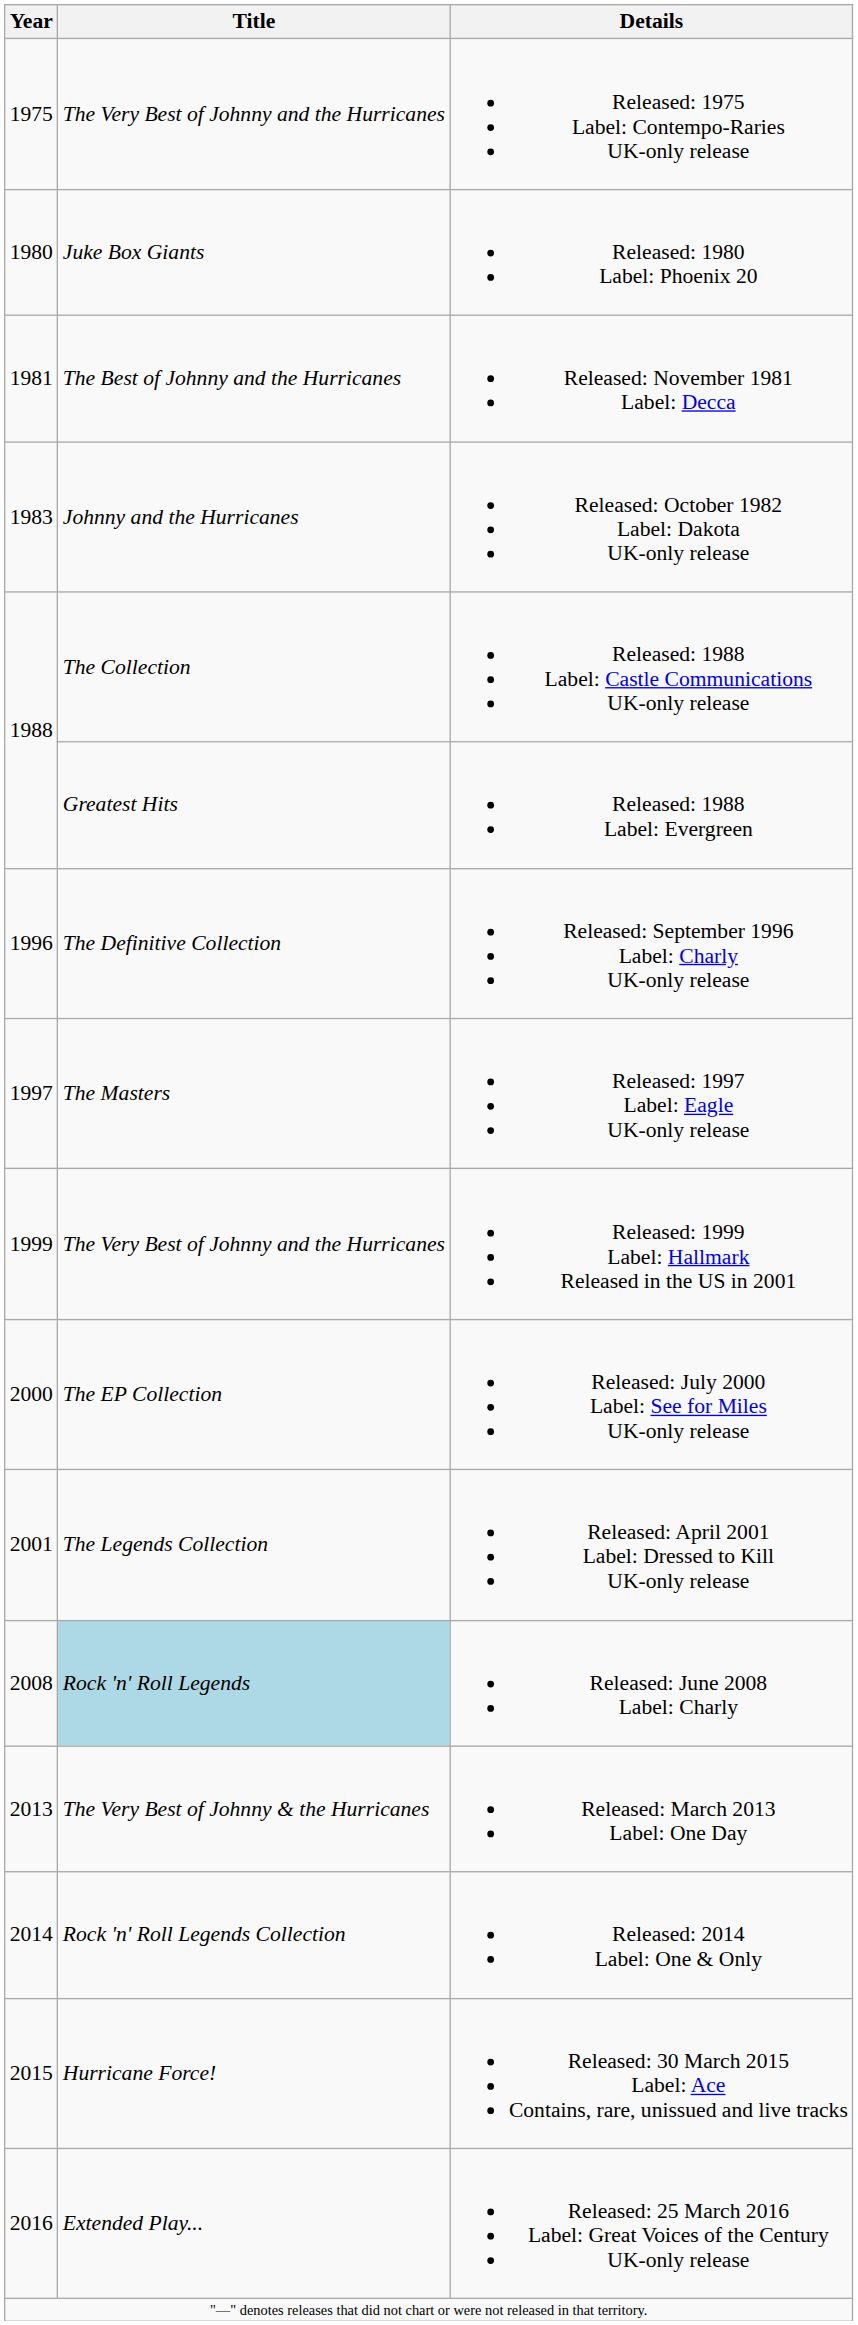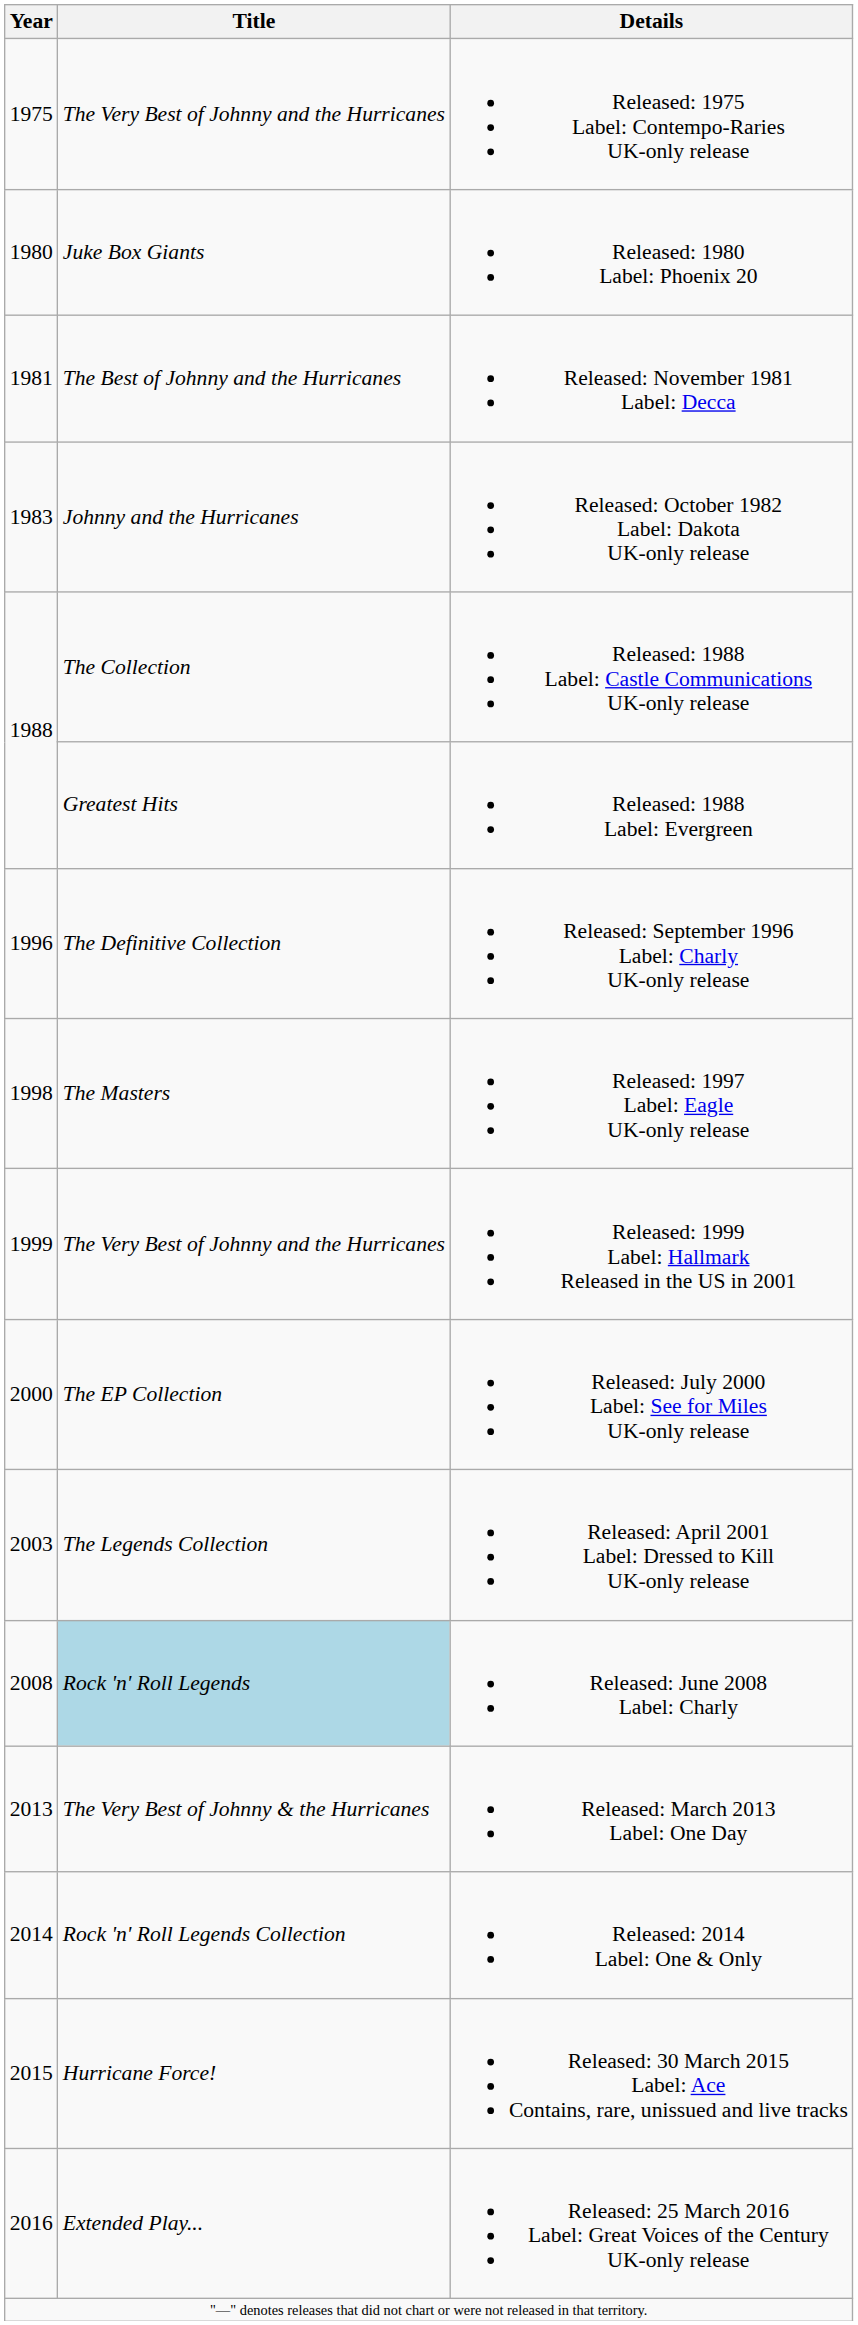 <table class="wikitable" style="text-align:center">
 <tr>
 <th>Year</th>
 <th>Title</th>
 <th>Details</th>
 </tr>
 <tr>
 <td>1975</td>
 <td align="left"><em>The Very Best of Johnny and the Hurricanes</em></td>
 <td><br><ul><li>Released: 1975</li><li>Label: Contempo-Raries</li><li>UK-only release</li></ul></td>
 </tr>
 <tr>
 <td>1980</td>
 <td align="left"><em>Juke Box Giants</em></td>
 <td><br><ul><li>Released: 1980</li><li>Label: Phoenix 20</li></ul></td>
 </tr>
 <tr>
 <td>1981</td>
 <td align="left"><em>The Best of Johnny and the Hurricanes</em></td>
 <td><br><ul><li>Released: November 1981</li><li>Label: <a href='#'>Decca</a></li></ul></td>
 </tr>
 <tr>
 <td>1983</td>
 <td align="left"><em>Johnny and the Hurricanes</em></td>
 <td><br><ul><li>Released: October 1982</li><li>Label: Dakota</li><li>UK-only release</li></ul></td>
 </tr>
 <tr>
 <td rowspan="2">1988</td>
 <td align="left"><em>The Collection</em></td>
 <td><br><ul><li>Released: 1988</li><li>Label: <a href='#'>Castle Communications</a></li><li>UK-only release</li></ul></td>
 </tr>
 <tr>
 <td align="left"><em>Greatest Hits</em></td>
 <td><br><ul><li>Released: 1988</li><li>Label: Evergreen</li></ul></td>
 </tr>
 <tr>
 <td>1996</td>
 <td align="left"><em>The Definitive Collection</em></td>
 <td><br><ul><li>Released: September 1996</li><li>Label: <a href='#'>Charly</a></li><li>UK-only release</li></ul></td>
 </tr>
 <tr>
-<td>1997</td>
+<td>1998</td>
 <td align="left"><em>The Masters</em></td>
 <td><br><ul><li>Released: 1997</li><li>Label: <a href='#'>Eagle</a></li><li>UK-only release</li></ul></td>
 </tr>
 <tr>
 <td>1999</td>
 <td align="left"><em>The Very Best of Johnny and the Hurricanes</em></td>
 <td><br><ul><li>Released: 1999</li><li>Label: <a href='#'>Hallmark</a></li><li>Released in the US in 2001</li></ul></td>
 </tr>
 <tr>
 <td>2000</td>
 <td align="left"><em>The EP Collection</em></td>
 <td><br><ul><li>Released: July 2000</li><li>Label: <a href='#'>See for Miles</a></li><li>UK-only release</li></ul></td>
 </tr>
 <tr>
-<td>2001</td>
+<td>2003</td>
 <td align="left"><em>The Legends Collection</em></td>
 <td><br><ul><li>Released: April 2001</li><li>Label: Dressed to Kill</li><li>UK-only release</li></ul></td>
 </tr>
 <tr>
 <td>2008</td>
 <td align="left" style="background: lightblue;"><em>Rock 'n' Roll Legends</em></td>
 <td><br><ul><li>Released: June 2008</li><li>Label: Charly</li></ul></td>
 </tr>
 <tr>
 <td>2013</td>
 <td align="left"><em>The Very Best of Johnny & the Hurricanes</em></td>
 <td><br><ul><li>Released: March 2013</li><li>Label: One Day</li></ul></td>
 </tr>
 <tr>
 <td>2014</td>
 <td align="left"><em>Rock 'n' Roll Legends Collection</em></td>
 <td><br><ul><li>Released: 2014</li><li>Label: One & Only</li></ul></td>
 </tr>
 <tr>
 <td>2015</td>
 <td align="left"><em>Hurricane Force!</em></td>
 <td><br><ul><li>Released: 30 March 2015</li><li>Label: <a href='#'>Ace</a></li><li>Contains, rare, unissued and live tracks</li></ul></td>
 </tr>
 <tr>
 <td>2016</td>
 <td align="left"><em>Extended Play...</em></td>
 <td><br><ul><li>Released: 25 March 2016</li><li>Label: Great Voices of the Century</li><li>UK-only release</li></ul></td>
 </tr>
 <tr>
 <td colspan="3" style="font-size:8pt">"—" denotes releases that did not chart or were not released in that territory.</td>
 </tr>
 </table>
